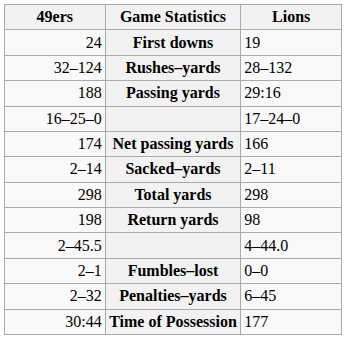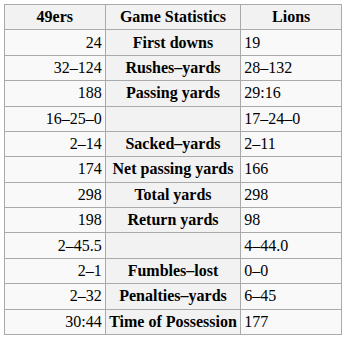 <table class="wikitable" style="margin: 1em auto 1em auto">
 <tr>
 <th style="width:30%;">49ers</th>
 <th style="width:40%;">Game Statistics</th>
 <th style="width:30%;">Lions</th>
 </tr>
 <tr>
 <td style="text-align:right;">24</td>
 <th>First downs</th>
 <td>19</td>
 </tr>
 <tr>
 <td style="text-align:right;">32–124</td>
 <th>Rushes–yards</th>
 <td>28–132</td>
 </tr>
 <tr>
 <td style="text-align:right;">188</td>
 <th>Passing yards</th>
 <td>29:16</td>
 </tr>
 <tr>
 <td style="text-align:right;">16–25–0</td>
 <th></th>
 <td>17–24–0</td>
 </tr>
 <tr>
+<td style="text-align:right;">2–14</td>
+<th>Sacked–yards</th>
+<td>2–11</td>
+</tr>
+<tr>
 <td style="text-align:right;">174</td>
 <th>Net passing yards</th>
 <td>166</td>
-</tr>
-<tr>
-<td style="text-align:right;">2–14</td>
-<th>Sacked–yards</th>
-<td>2–11</td>
 </tr>
 <tr>
 <td style="text-align:right;">298</td>
 <th>Total yards</th>
 <td>298</td>
 </tr>
 <tr>
 <td style="text-align:right;">198</td>
 <th>Return yards</th>
 <td>98</td>
 </tr>
 <tr>
 <td style="text-align:right;">2–45.5</td>
 <th></th>
 <td>4–44.0</td>
 </tr>
 <tr>
 <td style="text-align:right;">2–1</td>
 <th>Fumbles–lost</th>
 <td>0–0</td>
 </tr>
 <tr>
 <td style="text-align:right;">2–32</td>
 <th>Penalties–yards</th>
 <td>6–45</td>
 </tr>
 <tr>
 <td style="text-align:right;">30:44</td>
 <th>Time of Possession</th>
 <td>177</td>
 </tr>
 </table>
